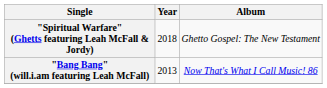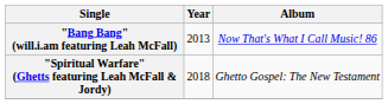 <table class="wikitable plainrowheaders" style="text-align:center;">
 <tr>
 <th scope="colw" style="width:15em;">Single</th>
 <th scope="col">Year</th>
 <th scope="col">Album</th>
 </tr>
 <tr>
+<th scope="row">"<a href='#'>Bang Bang</a>"<br><span>(will.i.am featuring Leah McFall)</span></th>
+<td>2013</td>
+<td><em><a href='#'>Now That's What I Call Music! 86</a></em></td>
+</tr>
+<tr>
 <th scope="row">"Spiritual Warfare"<br><span>(<a href='#'>Ghetts</a> featuring Leah McFall & Jordy)</span></th>
 <td>2018</td>
 <td><em>Ghetto Gospel: The New Testament</em></td>
 </tr>
 <tr>
-<th scope="row">"<a href='#'>Bang Bang</a>"<br><span>(will.i.am featuring Leah McFall)</span></th>
-<td>2013</td>
-<td><em><a href='#'>Now That's What I Call Music! 86</a></em></td>
-</tr>
-<tr>
 </tr>
 </table>
